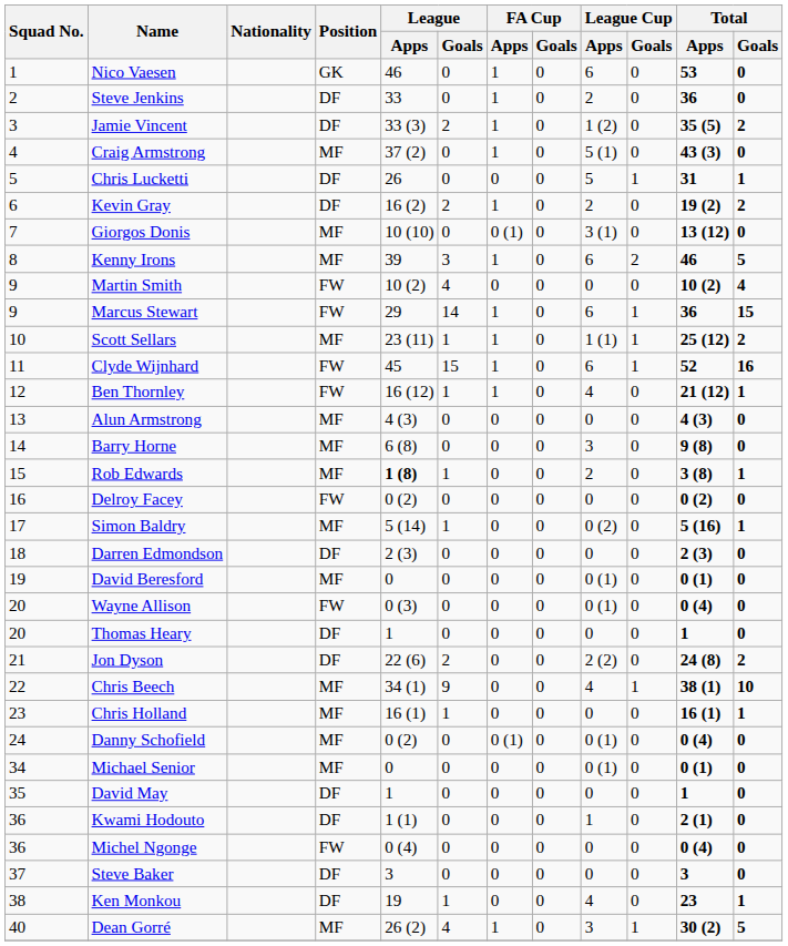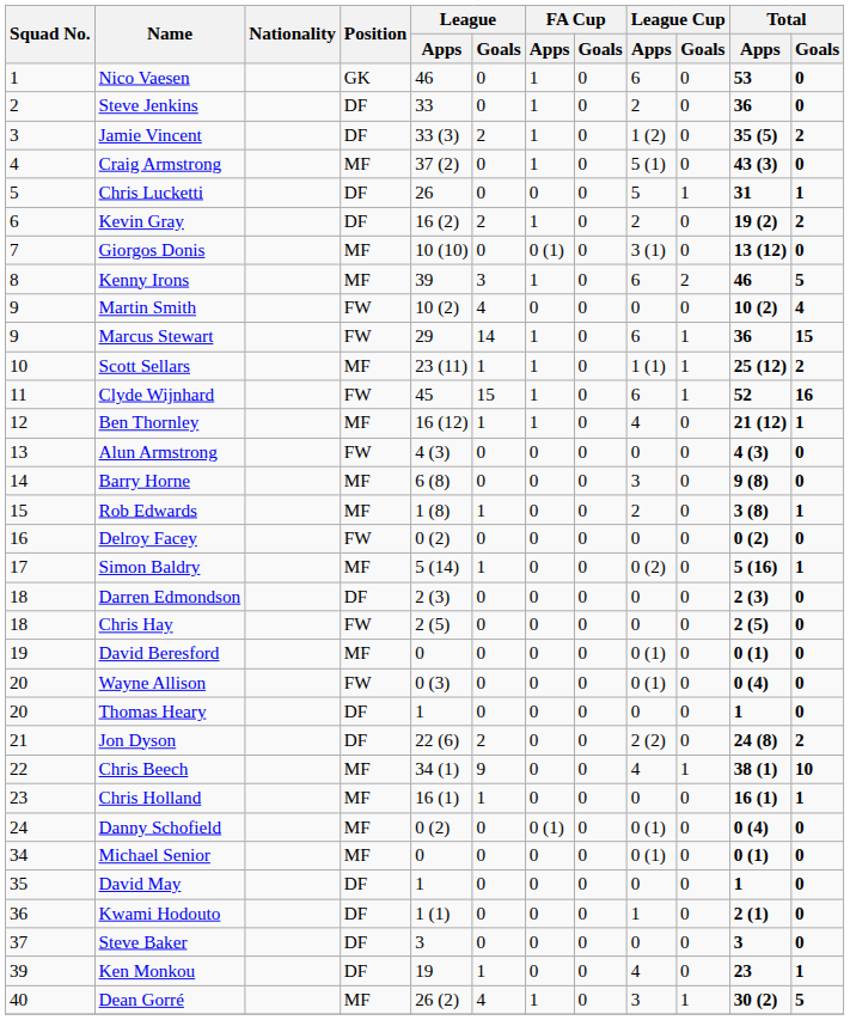 <table class="wikitable sortable">
 <tr>
 <th scope=col rowspan=2>Squad No.</th>
 <th scope=col rowspan=2>Name</th>
 <th scope=col rowspan=2>Nationality</th>
 <th scope=col rowspan=2>Position</th>
 <th colspan=2>League</th>
 <th colspan=2>FA Cup</th>
 <th colspan=2>League Cup</th>
 <th colspan=2>Total</th>
 </tr>
 <tr>
 <th>Apps</th>
 <th>Goals</th>
 <th>Apps</th>
 <th>Goals</th>
 <th>Apps</th>
 <th>Goals</th>
 <th>Apps</th>
 <th>Goals</th>
 </tr>
 <tr>
 <td>1</td>
 <td><a href='#'>Nico Vaesen</a></td>
 <td></td>
 <td>GK</td>
 <td>46</td>
 <td>0</td>
 <td>1</td>
 <td>0</td>
 <td>6</td>
 <td>0</td>
 <td><strong>53</strong></td>
 <td><strong>0</strong></td>
 </tr>
 <tr>
 <td>2</td>
 <td><a href='#'>Steve Jenkins</a></td>
 <td></td>
 <td>DF</td>
 <td>33</td>
 <td>0</td>
 <td>1</td>
 <td>0</td>
 <td>2</td>
 <td>0</td>
 <td><strong>36</strong></td>
 <td><strong>0</strong></td>
 </tr>
 <tr>
 <td>3</td>
 <td><a href='#'>Jamie Vincent</a></td>
 <td></td>
 <td>DF</td>
 <td>33 (3)</td>
 <td>2</td>
 <td>1</td>
 <td>0</td>
 <td>1 (2)</td>
 <td>0</td>
 <td><strong>35 (5)</strong></td>
 <td><strong>2</strong></td>
 </tr>
 <tr>
 <td>4</td>
 <td><a href='#'>Craig Armstrong</a></td>
 <td></td>
 <td>MF</td>
 <td>37 (2)</td>
 <td>0</td>
 <td>1</td>
 <td>0</td>
 <td>5 (1)</td>
 <td>0</td>
 <td><strong>43 (3)</strong></td>
 <td><strong>0</strong></td>
 </tr>
 <tr>
 <td>5</td>
 <td><a href='#'>Chris Lucketti</a></td>
 <td></td>
 <td>DF</td>
 <td>26</td>
 <td>0</td>
 <td>0</td>
 <td>0</td>
 <td>5</td>
 <td>1</td>
 <td><strong>31</strong></td>
 <td><strong>1</strong></td>
 </tr>
 <tr>
 <td>6</td>
 <td><a href='#'>Kevin Gray</a></td>
 <td></td>
 <td>DF</td>
 <td>16 (2)</td>
 <td>2</td>
 <td>1</td>
 <td>0</td>
 <td>2</td>
 <td>0</td>
 <td><strong>19 (2)</strong></td>
 <td><strong>2</strong></td>
 </tr>
 <tr>
 <td>7</td>
 <td><a href='#'>Giorgos Donis</a></td>
 <td></td>
 <td>MF</td>
 <td>10 (10)</td>
 <td>0</td>
 <td>0 (1)</td>
 <td>0</td>
 <td>3 (1)</td>
 <td>0</td>
 <td><strong>13 (12)</strong></td>
 <td><strong>0</strong></td>
 </tr>
 <tr>
 <td>8</td>
 <td><a href='#'>Kenny Irons</a></td>
 <td></td>
 <td>MF</td>
 <td>39</td>
 <td>3</td>
 <td>1</td>
 <td>0</td>
 <td>6</td>
 <td>2</td>
 <td><strong>46</strong></td>
 <td><strong>5</strong></td>
 </tr>
 <tr>
 <td>9</td>
 <td><a href='#'>Martin Smith</a></td>
 <td></td>
 <td>FW</td>
 <td>10 (2)</td>
 <td>4</td>
 <td>0</td>
 <td>0</td>
 <td>0</td>
 <td>0</td>
 <td><strong>10 (2)</strong></td>
 <td><strong>4</strong></td>
 </tr>
 <tr>
 <td>9</td>
 <td><a href='#'>Marcus Stewart</a></td>
 <td></td>
 <td>FW</td>
 <td>29</td>
 <td>14</td>
 <td>1</td>
 <td>0</td>
 <td>6</td>
 <td>1</td>
 <td><strong>36</strong></td>
 <td><strong>15</strong></td>
 </tr>
 <tr>
 <td>10</td>
 <td><a href='#'>Scott Sellars</a></td>
 <td></td>
 <td>MF</td>
 <td>23 (11)</td>
 <td>1</td>
 <td>1</td>
 <td>0</td>
 <td>1 (1)</td>
 <td>1</td>
 <td><strong>25 (12)</strong></td>
 <td><strong>2</strong></td>
 </tr>
 <tr>
 <td>11</td>
 <td><a href='#'>Clyde Wijnhard</a></td>
 <td></td>
 <td>FW</td>
 <td>45</td>
 <td>15</td>
 <td>1</td>
 <td>0</td>
 <td>6</td>
 <td>1</td>
 <td><strong>52</strong></td>
 <td><strong>16</strong></td>
 </tr>
 <tr>
 <td>12</td>
 <td><a href='#'>Ben Thornley</a></td>
 <td></td>
-<td>FW</td>
+<td>MF</td>
 <td>16 (12)</td>
 <td>1</td>
 <td>1</td>
 <td>0</td>
 <td>4</td>
 <td>0</td>
 <td><strong>21 (12)</strong></td>
 <td><strong>1</strong></td>
 </tr>
 <tr>
 <td>13</td>
 <td><a href='#'>Alun Armstrong</a></td>
 <td></td>
-<td>MF</td>
+<td>FW</td>
 <td>4 (3)</td>
 <td>0</td>
 <td>0</td>
 <td>0</td>
 <td>0</td>
 <td>0</td>
 <td><strong>4 (3)</strong></td>
 <td><strong>0</strong></td>
 </tr>
 <tr>
 <td>14</td>
 <td><a href='#'>Barry Horne</a></td>
 <td></td>
 <td>MF</td>
 <td>6 (8)</td>
 <td>0</td>
 <td>0</td>
 <td>0</td>
 <td>3</td>
 <td>0</td>
 <td><strong>9 (8)</strong></td>
 <td><strong>0</strong></td>
 </tr>
 <tr>
 <td>15</td>
 <td><a href='#'>Rob Edwards</a></td>
 <td></td>
 <td>MF</td>
-<td><strong>1 (8)</strong></td>
+<td>1 (8)</td>
 <td>1</td>
 <td>0</td>
 <td>0</td>
 <td>2</td>
 <td>0</td>
 <td><strong>3 (8)</strong></td>
 <td><strong>1</strong></td>
 </tr>
 <tr>
 <td>16</td>
 <td><a href='#'>Delroy Facey</a></td>
 <td></td>
 <td>FW</td>
 <td>0 (2)</td>
 <td>0</td>
 <td>0</td>
 <td>0</td>
 <td>0</td>
 <td>0</td>
 <td><strong>0 (2)</strong></td>
 <td><strong>0</strong></td>
 </tr>
 <tr>
 <td>17</td>
 <td><a href='#'>Simon Baldry</a></td>
 <td></td>
 <td>MF</td>
 <td>5 (14)</td>
 <td>1</td>
 <td>0</td>
 <td>0</td>
 <td>0 (2)</td>
 <td>0</td>
 <td><strong>5 (16)</strong></td>
 <td><strong>1</strong></td>
 </tr>
 <tr>
 <td>18</td>
 <td><a href='#'>Darren Edmondson</a></td>
 <td></td>
 <td>DF</td>
 <td>2 (3)</td>
 <td>0</td>
 <td>0</td>
 <td>0</td>
 <td>0</td>
 <td>0</td>
 <td><strong>2 (3)</strong></td>
+<td><strong>0</strong></td>
+</tr>
+<tr>
+<td>18</td>
+<td><a href='#'>Chris Hay</a></td>
+<td></td>
+<td>FW</td>
+<td>2 (5)</td>
+<td>0</td>
+<td>0</td>
+<td>0</td>
+<td>0</td>
+<td>0</td>
+<td><strong>2 (5)</strong></td>
 <td><strong>0</strong></td>
 </tr>
 <tr>
 <td>19</td>
 <td><a href='#'>David Beresford</a></td>
 <td></td>
 <td>MF</td>
 <td>0</td>
 <td>0</td>
 <td>0</td>
 <td>0</td>
 <td>0 (1)</td>
 <td>0</td>
 <td><strong>0 (1)</strong></td>
 <td><strong>0</strong></td>
 </tr>
 <tr>
 <td>20</td>
 <td><a href='#'>Wayne Allison</a></td>
 <td></td>
 <td>FW</td>
 <td>0 (3)</td>
 <td>0</td>
 <td>0</td>
 <td>0</td>
 <td>0 (1)</td>
 <td>0</td>
 <td><strong>0 (4)</strong></td>
 <td><strong>0</strong></td>
 </tr>
 <tr>
 <td>20</td>
 <td><a href='#'>Thomas Heary</a></td>
 <td></td>
 <td>DF</td>
 <td>1</td>
 <td>0</td>
 <td>0</td>
 <td>0</td>
 <td>0</td>
 <td>0</td>
 <td><strong>1</strong></td>
 <td><strong>0</strong></td>
 </tr>
 <tr>
 <td>21</td>
 <td><a href='#'>Jon Dyson</a></td>
 <td></td>
 <td>DF</td>
 <td>22 (6)</td>
 <td>2</td>
 <td>0</td>
 <td>0</td>
 <td>2 (2)</td>
 <td>0</td>
 <td><strong>24 (8)</strong></td>
 <td><strong>2</strong></td>
 </tr>
 <tr>
 <td>22</td>
 <td><a href='#'>Chris Beech</a></td>
 <td></td>
 <td>MF</td>
 <td>34 (1)</td>
 <td>9</td>
 <td>0</td>
 <td>0</td>
 <td>4</td>
 <td>1</td>
 <td><strong>38 (1)</strong></td>
 <td><strong>10</strong></td>
 </tr>
 <tr>
 <td>23</td>
 <td><a href='#'>Chris Holland</a></td>
 <td></td>
 <td>MF</td>
 <td>16 (1)</td>
 <td>1</td>
 <td>0</td>
 <td>0</td>
 <td>0</td>
 <td>0</td>
 <td><strong>16 (1)</strong></td>
 <td><strong>1</strong></td>
 </tr>
 <tr>
 <td>24</td>
 <td><a href='#'>Danny Schofield</a></td>
 <td></td>
 <td>MF</td>
 <td>0 (2)</td>
 <td>0</td>
 <td>0 (1)</td>
 <td>0</td>
 <td>0 (1)</td>
 <td>0</td>
 <td><strong>0 (4)</strong></td>
 <td><strong>0</strong></td>
 </tr>
 <tr>
 <td>34</td>
 <td><a href='#'>Michael Senior</a></td>
 <td></td>
 <td>MF</td>
 <td>0</td>
 <td>0</td>
 <td>0</td>
 <td>0</td>
 <td>0 (1)</td>
 <td>0</td>
 <td><strong>0 (1)</strong></td>
 <td><strong>0</strong></td>
 </tr>
 <tr>
 <td>35</td>
 <td><a href='#'>David May</a></td>
 <td></td>
 <td>DF</td>
 <td>1</td>
 <td>0</td>
 <td>0</td>
 <td>0</td>
 <td>0</td>
 <td>0</td>
 <td><strong>1</strong></td>
 <td><strong>0</strong></td>
 </tr>
 <tr>
 <td>36</td>
 <td><a href='#'>Kwami Hodouto</a></td>
 <td></td>
 <td>DF</td>
 <td>1 (1)</td>
 <td>0</td>
 <td>0</td>
 <td>0</td>
 <td>1</td>
 <td>0</td>
 <td><strong>2 (1)</strong></td>
 <td><strong>0</strong></td>
 </tr>
 <tr>
-<td>36</td>
-<td><a href='#'>Michel Ngonge</a></td>
-<td></td>
-<td>FW</td>
-<td>0 (4)</td>
-<td>0</td>
-<td>0</td>
-<td>0</td>
-<td>0</td>
-<td>0</td>
-<td><strong>0 (4)</strong></td>
-<td><strong>0</strong></td>
-</tr>
-<tr>
 <td>37</td>
 <td><a href='#'>Steve Baker</a></td>
 <td></td>
 <td>DF</td>
 <td>3</td>
 <td>0</td>
 <td>0</td>
 <td>0</td>
 <td>0</td>
 <td>0</td>
 <td><strong>3</strong></td>
 <td><strong>0</strong></td>
 </tr>
 <tr>
-<td>38</td>
+<td>39</td>
 <td><a href='#'>Ken Monkou</a></td>
 <td></td>
 <td>DF</td>
 <td>19</td>
 <td>1</td>
 <td>0</td>
 <td>0</td>
 <td>4</td>
 <td>0</td>
 <td><strong>23</strong></td>
 <td><strong>1</strong></td>
 </tr>
 <tr>
 <td>40</td>
 <td><a href='#'>Dean Gorré</a></td>
 <td></td>
 <td>MF</td>
 <td>26 (2)</td>
 <td>4</td>
 <td>1</td>
 <td>0</td>
 <td>3</td>
 <td>1</td>
 <td><strong>30 (2)</strong></td>
 <td><strong>5</strong></td>
 </tr>
 <tr>
 </tr>
 </table>
